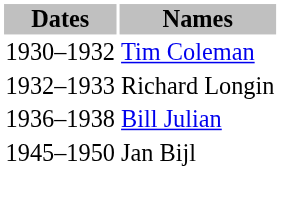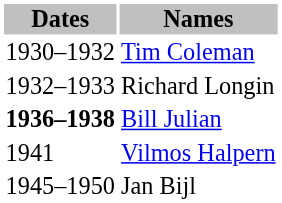 <table class="toccolours">
 <tr>
 <th bgcolor=silver>Dates</th>
 <th bgcolor=silver>Names</th>
 </tr>
 <tr>
 <td>1930–1932</td>
 <td> <a href='#'>Tim Coleman</a></td>
 </tr>
 <tr>
 <td>1932–1933</td>
 <td> Richard Longin</td>
 </tr>
 <tr>
-<td>1936–1938</td>
+<td><strong>1936–1938</strong></td>
 <td> <a href='#'>Bill Julian</a></td>
+</tr>
+<tr>
+<td>1941</td>
+<td> <a href='#'>Vilmos Halpern</a></td>
 </tr>
 <tr>
 <td>1945–1950</td>
 <td> Jan Bijl</td>
 </tr>
 </table>
